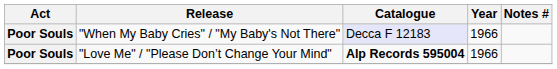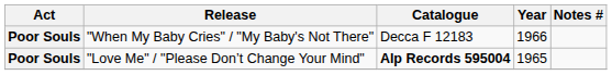 <table class="wikitable plainrowheaders sortable">
 <tr>
 <th scope="col" class="unsortable">Act</th>
 <th scope="col">Release</th>
 <th scope="col">Catalogue</th>
 <th scope="col">Year</th>
 <th scope="col" class="unsortable">Notes #</th>
 </tr>
 <tr>
 <th scope="row">Poor Souls</th>
 <td>"When My Baby Cries" / "My Baby's Not There"</td>
-<td style="background: lavender;">Decca  F 12183</td>
+<td>Decca  F 12183</td>
 <td>1966</td>
 <td></td>
 </tr>
 <tr>
 <th scope="row">Poor Souls</th>
 <td>"Love Me" / "Please Don’t Change Your Mind"</td>
 <td><strong>Alp Records 595004</strong></td>
-<td>1966</td>
+<td>1965</td>
 <td></td>
 </tr>
 <tr>
 </tr>
 </table>
